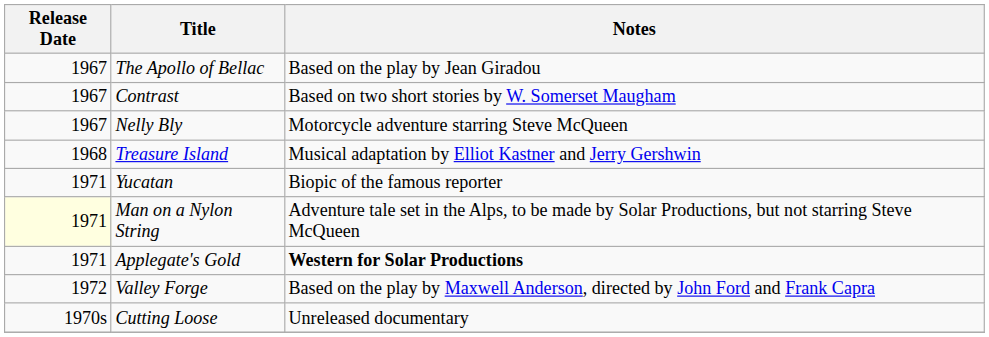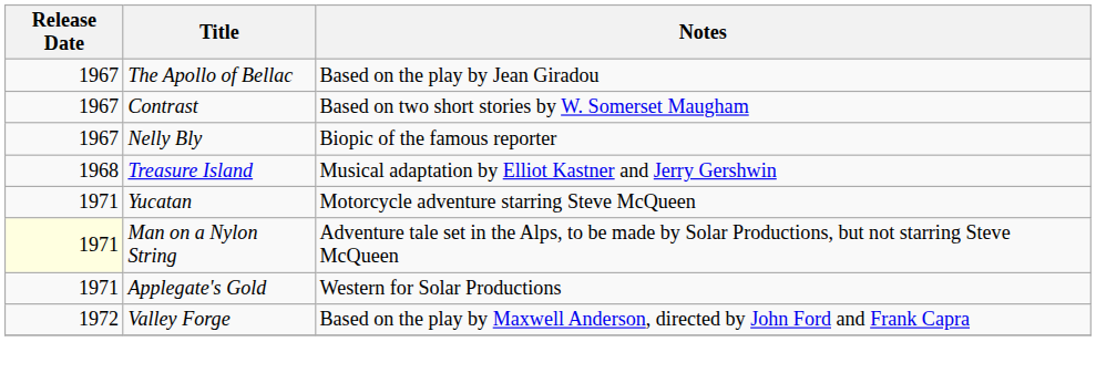 <table class="wikitable sortable">
 <tr>
 <th>Release Date</th>
 <th>Title</th>
 <th>Notes</th>
 </tr>
 <tr>
 <td align="right">1967</td>
 <td><em>The Apollo of Bellac</em></td>
 <td>Based on the play by Jean Giradou</td>
 </tr>
 <tr>
 <td align="right">1967</td>
 <td><em>Contrast</em></td>
 <td>Based on two short stories by <a href='#'>W. Somerset Maugham</a></td>
 </tr>
 <tr>
 <td align="right">1967</td>
 <td><em>Nelly Bly</em></td>
-<td>Motorcycle adventure starring Steve McQueen</td>
+<td>Biopic of the famous reporter</td>
 </tr>
 <tr>
 <td align="right">1968</td>
 <td><em><a href='#'>Treasure Island</a></em></td>
 <td>Musical adaptation by <a href='#'>Elliot Kastner</a> and <a href='#'>Jerry Gershwin</a></td>
 </tr>
 <tr>
 <td align="right">1971</td>
 <td><em>Yucatan</em></td>
-<td>Biopic of the famous reporter</td>
+<td>Motorcycle adventure starring Steve McQueen</td>
 </tr>
 <tr>
 <td align="right" style="background: lightyellow;">1971</td>
 <td><em>Man on a Nylon String</em></td>
 <td>Adventure tale set in the Alps, to be made by Solar Productions, but not starring Steve McQueen</td>
 </tr>
 <tr>
 <td align="right">1971</td>
 <td><em>Applegate's Gold</em></td>
-<td><strong>Western for Solar Productions</strong></td>
+<td>Western for Solar Productions</td>
 </tr>
 <tr>
 <td align="right">1972</td>
 <td><em>Valley Forge</em></td>
 <td>Based on the play by <a href='#'>Maxwell Anderson</a>, directed by <a href='#'>John Ford</a> and <a href='#'>Frank Capra</a></td>
 </tr>
 <tr>
-<td align="right">1970s</td>
-<td><em>Cutting Loose</em></td>
-<td>Unreleased documentary</td>
-</tr>
-<tr>
 </tr>
 </table>
